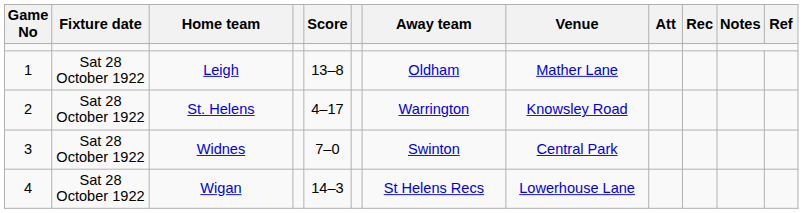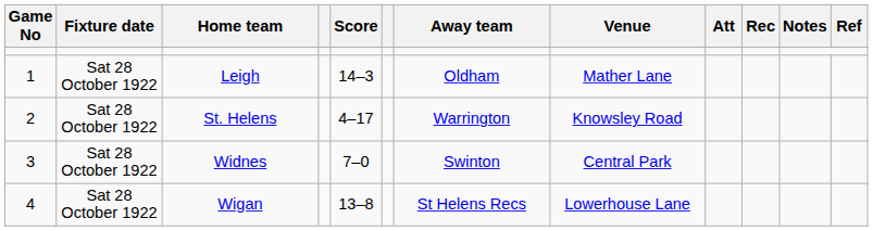 <table class="wikitable" style="text-align:center;">
 <tr>
 <th width=20 abbr="No">Game No</th>
 <th width=100 abbr="Date">Fixture date</th>
 <th width=150 abbr="Home team">Home team</th>
 <th width=5 abbr="space"></th>
 <th width=20 abbr="Score">Score</th>
 <th width=5 abbr="space"></th>
 <th width=150 abbr="Away team">Away team</th>
 <th width=150 abbr="Venue">Venue</th>
 <th width=30 abbr="Att">Att</th>
 <th width=30 abbr="Rec">Rec</th>
 <th width=20 abbr="Notes">Notes</th>
 <th width=30 abbr="Ref">Ref</th>
 </tr>
 <tr>
 <td></td>
 <td></td>
 <td></td>
 <td></td>
 <td></td>
 <td></td>
 <td></td>
 <td></td>
 <td></td>
 <td></td>
 </tr>
 <tr>
 <td>1</td>
 <td>Sat 28 October 1922</td>
 <td><a href='#'>Leigh</a></td>
 <td></td>
-<td>13–8</td>
+<td>14–3</td>
 <td></td>
 <td><a href='#'>Oldham</a></td>
 <td><a href='#'>Mather Lane</a></td>
 <td></td>
 <td></td>
 <td></td>
 <td></td>
 </tr>
 <tr>
 <td>2</td>
 <td>Sat 28 October 1922</td>
 <td><a href='#'>St. Helens</a></td>
 <td></td>
 <td>4–17</td>
 <td></td>
 <td><a href='#'>Warrington</a></td>
 <td><a href='#'>Knowsley Road</a></td>
 <td></td>
 <td></td>
 <td></td>
 <td></td>
 </tr>
 <tr>
 <td>3</td>
 <td>Sat 28 October 1922</td>
 <td><a href='#'>Widnes</a></td>
 <td></td>
 <td>7–0</td>
 <td></td>
 <td><a href='#'>Swinton</a></td>
 <td><a href='#'>Central Park</a></td>
 <td></td>
 <td></td>
 <td></td>
 <td></td>
 </tr>
 <tr>
 <td>4</td>
 <td>Sat 28 October 1922</td>
 <td><a href='#'>Wigan</a></td>
 <td></td>
-<td>14–3</td>
+<td>13–8</td>
 <td></td>
 <td><a href='#'>St Helens Recs</a></td>
 <td><a href='#'>Lowerhouse Lane</a></td>
 <td></td>
 <td></td>
 <td></td>
 <td></td>
 </tr>
 </table>
